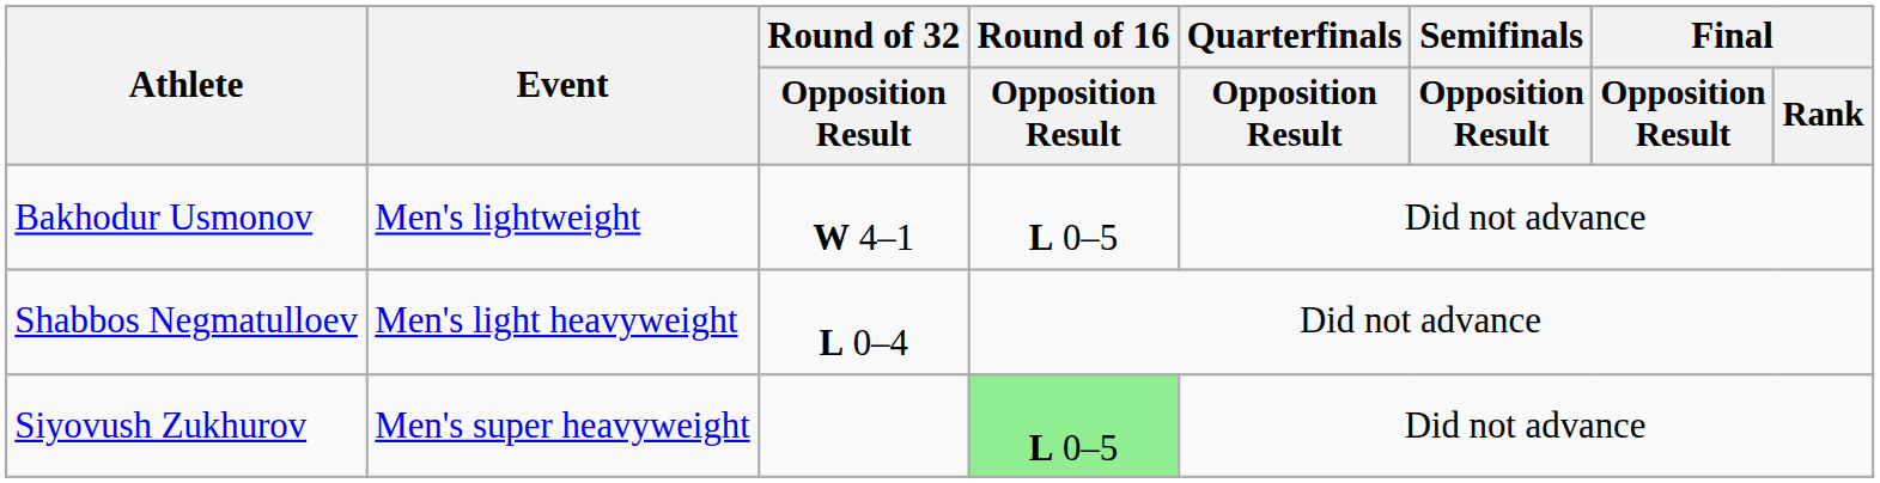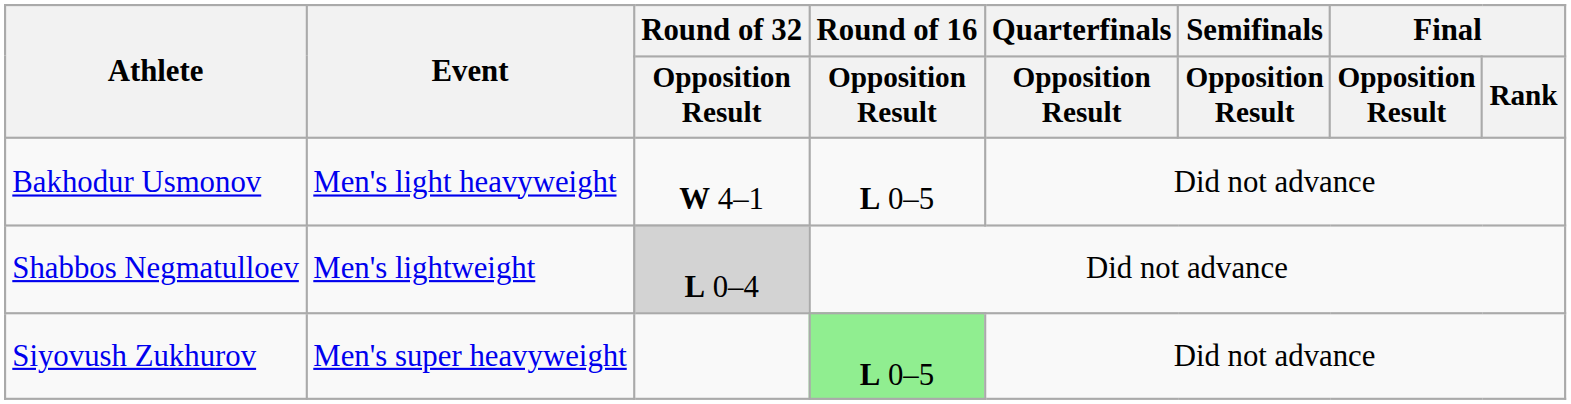 <table class="wikitable" style="font-size:90%">
 <tr>
 <th rowspan="2">Athlete</th>
 <th rowspan="2">Event</th>
 <th>Round of 32</th>
 <th>Round of 16</th>
 <th>Quarterfinals</th>
 <th>Semifinals</th>
 <th colspan=2>Final</th>
 </tr>
 <tr style="font-size:95%">
 <th>Opposition<br>Result</th>
 <th>Opposition<br>Result</th>
 <th>Opposition<br>Result</th>
 <th>Opposition<br>Result</th>
 <th>Opposition<br>Result</th>
 <th>Rank</th>
 </tr>
 <tr align=center>
 <td align=left><a href='#'>Bakhodur Usmonov</a></td>
-<td align=left><a href='#'>Men's lightweight</a></td>
+<td align=left><a href='#'>Men's light heavyweight</a></td>
 <td><br><strong>W</strong> 4–1</td>
 <td><br><strong>L</strong> 0–5</td>
 <td colspan="4">Did not advance</td>
 </tr>
 <tr align=center>
 <td align=left><a href='#'>Shabbos Negmatulloev</a></td>
-<td align=left><a href='#'>Men's light heavyweight</a></td>
-<td><br><strong>L</strong> 0–4</td>
+<td align=left><a href='#'>Men's lightweight</a></td>
+<td style="background: lightgrey;"><br><strong>L</strong> 0–4</td>
 <td colspan=5>Did not advance</td>
 </tr>
 <tr align=center>
 <td align=left><a href='#'>Siyovush Zukhurov</a></td>
 <td align=left><a href='#'>Men's super heavyweight</a></td>
 <td></td>
 <td style="background: lightgreen;"><br><strong>L</strong> 0–5</td>
 <td colspan=4>Did not advance</td>
 </tr>
 </table>
